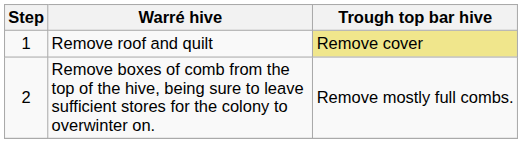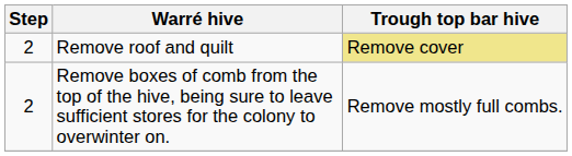 <table class="wikitable">
 <tr>
 <th>Step</th>
 <th>Warré hive</th>
 <th>Trough top bar hive</th>
 </tr>
 <tr>
-<td align="center">1</td>
+<td align="center">2</td>
 <td>Remove roof and quilt</td>
 <td style="background: khaki;">Remove cover</td>
 </tr>
 <tr>
 <td align="center">2</td>
 <td width=250 wrap="true">Remove boxes of comb from the top of the hive, being sure to leave sufficient stores for the colony to overwinter on.</td>
 <td>Remove mostly full combs.</td>
 </tr>
 <tr>
 </tr>
 </table>
